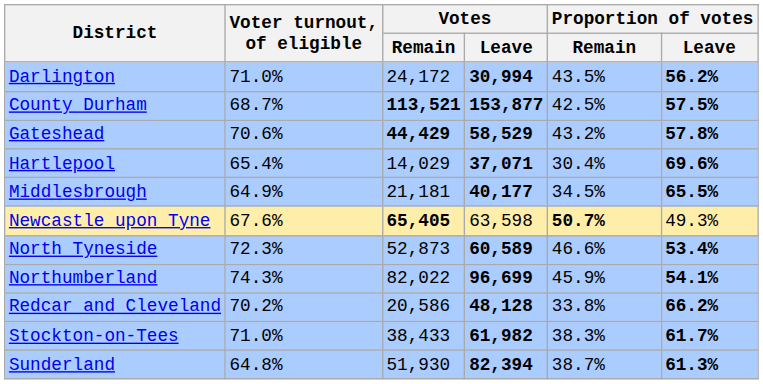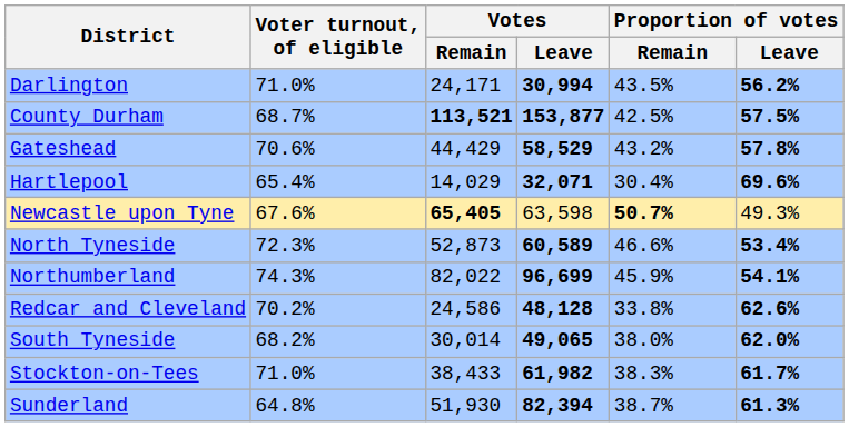 <table class="wikitable sortable">
 <tr>
 <th rowspan=2>District</th>
 <th rowspan=2>Voter turnout,<br>of eligible</th>
 <th colspan=2>Votes</th>
 <th colspan=2>Proportion of votes</th>
 </tr>
 <tr>
 <th>Remain</th>
 <th>Leave</th>
 <th>Remain</th>
 <th>Leave</th>
 </tr>
 <tr style="background:#acf;">
 <td><a href='#'>Darlington</a></td>
 <td>71.0%</td>
-<td>24,172</td>
+<td>24,171</td>
 <td><strong>30,994</strong></td>
 <td>43.5%</td>
 <td><strong>56.2%</strong></td>
 </tr>
 <tr style="background:#acf;">
 <td><a href='#'>County Durham</a></td>
 <td>68.7%</td>
 <td><strong>113,521</strong></td>
 <td><strong>153,877</strong></td>
 <td>42.5%</td>
 <td><strong>57.5%</strong></td>
 </tr>
 <tr style="background:#acf;">
 <td><a href='#'>Gateshead</a></td>
 <td>70.6%</td>
-<td><strong>44,429</strong></td>
+<td>44,429</td>
 <td><strong>58,529</strong></td>
 <td>43.2%</td>
 <td><strong>57.8%</strong></td>
 </tr>
 <tr style="background:#acf;">
 <td><a href='#'>Hartlepool</a></td>
 <td>65.4%</td>
 <td>14,029</td>
-<td><strong>37,071</strong></td>
+<td><strong>32,071</strong></td>
 <td>30.4%</td>
 <td><strong>69.6%</strong></td>
-</tr>
-<tr style="background:#acf;">
-<td><a href='#'>Middlesbrough</a></td>
-<td>64.9%</td>
-<td>21,181</td>
-<td><strong>40,177</strong></td>
-<td>34.5%</td>
-<td><strong>65.5%</strong></td>
 </tr>
 <tr style="background:#fea;">
 <td><a href='#'>Newcastle upon Tyne</a></td>
 <td>67.6%</td>
 <td><strong>65,405</strong></td>
 <td>63,598</td>
 <td><strong>50.7%</strong></td>
 <td>49.3%</td>
 </tr>
 <tr style="background:#acf;">
 <td><a href='#'>North Tyneside</a></td>
 <td>72.3%</td>
 <td>52,873</td>
 <td><strong>60,589</strong></td>
 <td>46.6%</td>
 <td><strong>53.4%</strong></td>
 </tr>
 <tr style="background:#acf;">
 <td><a href='#'>Northumberland</a></td>
 <td>74.3%</td>
 <td>82,022</td>
 <td><strong>96,699</strong></td>
 <td>45.9%</td>
 <td><strong>54.1%</strong></td>
 </tr>
 <tr style="background:#acf;">
 <td><a href='#'>Redcar and Cleveland</a></td>
 <td>70.2%</td>
-<td>20,586</td>
+<td>24,586</td>
 <td><strong>48,128</strong></td>
 <td>33.8%</td>
-<td><strong>66.2%</strong></td>
+<td><strong>62.6%</strong></td>
+</tr>
+<tr style="background:#acf;">
+<td><a href='#'>South Tyneside</a></td>
+<td>68.2%</td>
+<td>30,014</td>
+<td><strong>49,065</strong></td>
+<td>38.0%</td>
+<td><strong>62.0%</strong></td>
 </tr>
 <tr style="background:#acf;">
 <td><a href='#'>Stockton-on-Tees</a></td>
 <td>71.0%</td>
 <td>38,433</td>
 <td><strong>61,982</strong></td>
 <td>38.3%</td>
 <td><strong>61.7%</strong></td>
 </tr>
 <tr style="background:#acf;">
 <td><a href='#'>Sunderland</a></td>
 <td>64.8%</td>
 <td>51,930</td>
 <td><strong>82,394</strong></td>
 <td>38.7%</td>
 <td><strong>61.3%</strong></td>
 </tr>
 </table>
